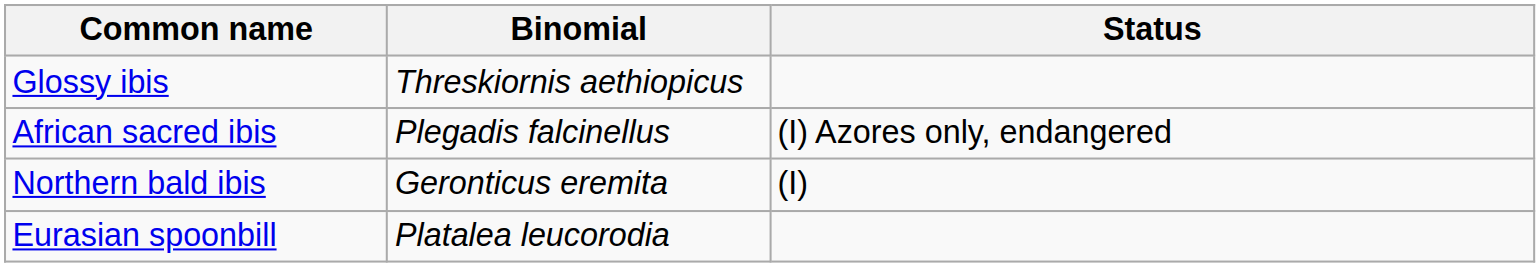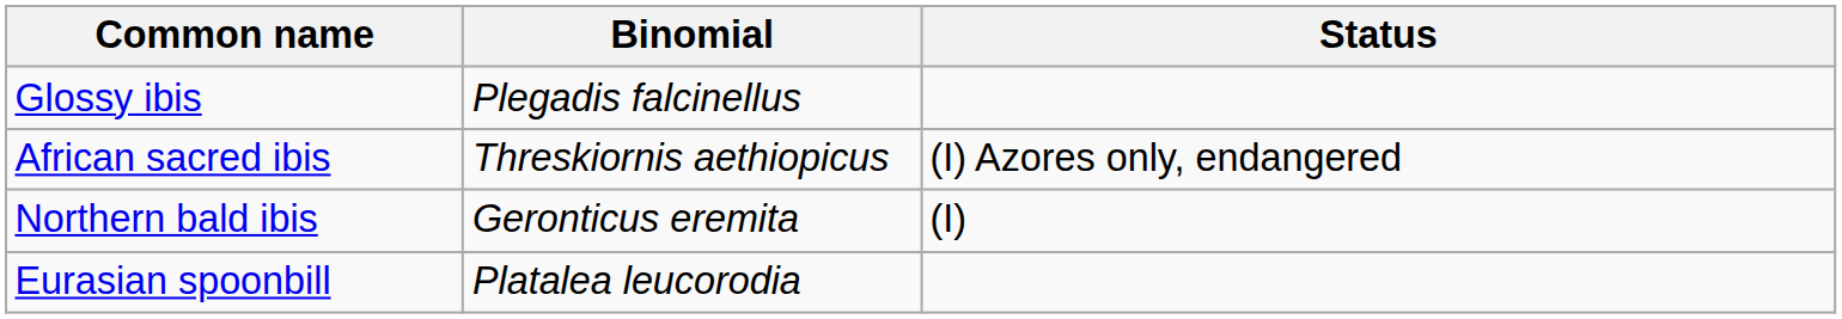 <table width=60% class="wikitable">
 <tr>
 <th width=15%>Common name</th>
 <th width=15%>Binomial</th>
 <th width=30%>Status</th>
 </tr>
 <tr>
 <td><a href='#'>Glossy ibis</a></td>
-<td><em>Threskiornis aethiopicus</em></td>
+<td><em>Plegadis falcinellus</em></td>
 <td></td>
 </tr>
 <tr>
 <td><a href='#'>African sacred ibis</a></td>
-<td><em>Plegadis falcinellus</em></td>
+<td><em>Threskiornis aethiopicus</em></td>
 <td>(I) Azores only, endangered</td>
 </tr>
 <tr>
 <td><a href='#'>Northern bald ibis</a></td>
 <td><em>Geronticus eremita</em></td>
 <td>(I)</td>
 </tr>
 <tr>
 <td><a href='#'>Eurasian spoonbill</a></td>
 <td><em>Platalea leucorodia</em></td>
 <td></td>
 </tr>
 </table>
